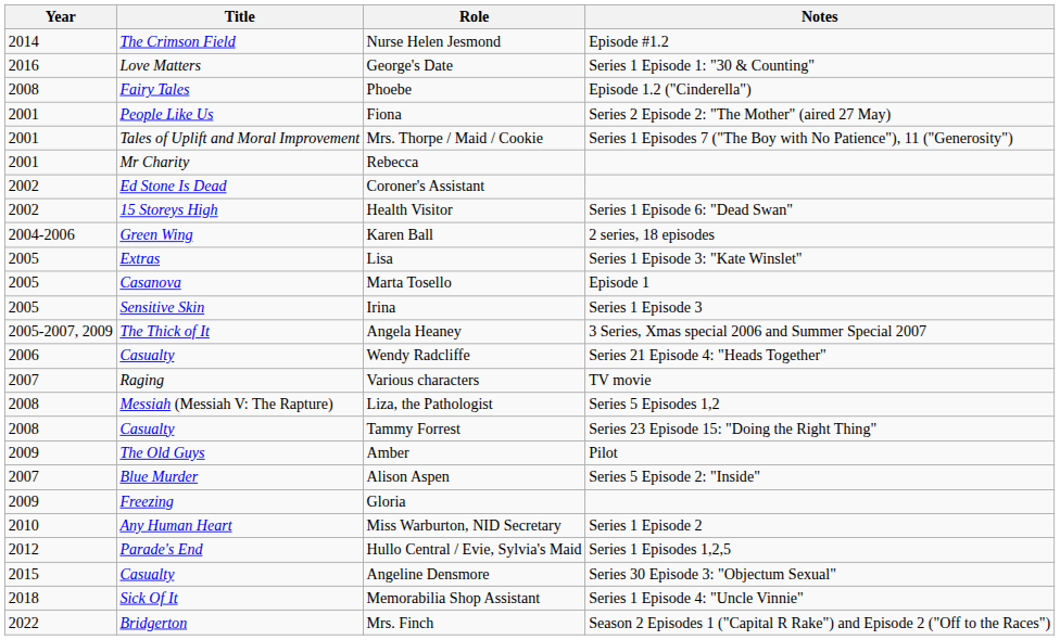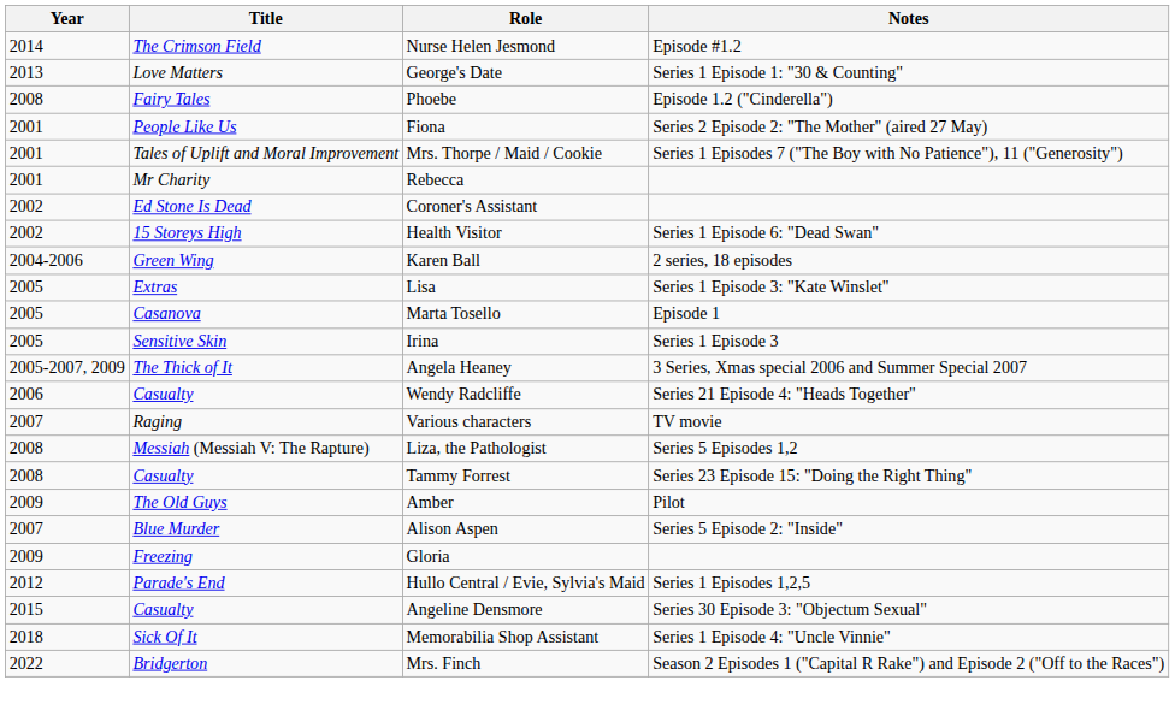 <table class="wikitable sortable">
 <tr>
 <th>Year</th>
 <th>Title</th>
 <th>Role</th>
 <th>Notes</th>
 </tr>
 <tr>
 <td>2014</td>
 <td><em><a href='#'>The Crimson Field</a></em></td>
 <td>Nurse Helen Jesmond</td>
 <td>Episode #1.2</td>
 </tr>
 <tr>
-<td>2016</td>
+<td>2013</td>
 <td><em>Love Matters</em> </td>
 <td>George's Date</td>
 <td>Series 1 Episode 1: "30 & Counting"</td>
 </tr>
 <tr>
 <td>2008</td>
 <td><em><a href='#'>Fairy Tales</a></em></td>
 <td>Phoebe</td>
 <td>Episode 1.2 ("Cinderella")</td>
 </tr>
 <tr>
 <td>2001</td>
 <td><em><a href='#'>People Like Us</a></em></td>
 <td>Fiona</td>
 <td>Series 2 Episode 2: "The Mother" (aired 27 May)</td>
 </tr>
 <tr>
 <td>2001</td>
 <td><em>Tales of Uplift and Moral Improvement</em> </td>
 <td>Mrs. Thorpe / Maid / Cookie</td>
 <td>Series 1 Episodes 7 ("The Boy with No Patience"), 11 ("Generosity")</td>
 </tr>
 <tr>
 <td>2001</td>
 <td><em>Mr Charity</em></td>
 <td>Rebecca</td>
 <td></td>
 </tr>
 <tr>
 <td>2002</td>
 <td><em><a href='#'>Ed Stone Is Dead</a></em></td>
 <td>Coroner's Assistant</td>
 <td></td>
 </tr>
 <tr>
 <td>2002</td>
 <td><em><a href='#'>15 Storeys High</a></em></td>
 <td>Health Visitor</td>
 <td>Series 1 Episode 6: "Dead Swan"</td>
 </tr>
 <tr>
 <td>2004-2006</td>
 <td><em><a href='#'>Green Wing</a></em></td>
 <td>Karen Ball</td>
 <td>2 series, 18 episodes</td>
 </tr>
 <tr>
 <td>2005</td>
 <td><em><a href='#'>Extras</a></em></td>
 <td>Lisa</td>
 <td>Series 1 Episode 3: "Kate Winslet"</td>
 </tr>
 <tr>
 <td>2005</td>
 <td><em><a href='#'>Casanova</a></em></td>
 <td>Marta Tosello</td>
 <td>Episode 1</td>
 </tr>
 <tr>
 <td>2005</td>
 <td><em><a href='#'>Sensitive Skin</a></em></td>
 <td>Irina</td>
 <td>Series 1 Episode 3</td>
 </tr>
 <tr>
 <td>2005-2007, 2009</td>
 <td><em><a href='#'>The Thick of It</a></em></td>
 <td>Angela Heaney</td>
 <td>3 Series, Xmas special 2006 and Summer Special 2007</td>
 </tr>
 <tr>
 <td>2006</td>
 <td><em><a href='#'>Casualty</a></em></td>
 <td>Wendy Radcliffe</td>
 <td>Series 21 Episode 4: "Heads Together"</td>
 </tr>
 <tr>
 <td>2007</td>
 <td><em>Raging</em></td>
 <td>Various characters</td>
 <td>TV movie</td>
 </tr>
 <tr>
 <td>2008</td>
 <td><em><a href='#'>Messiah</a></em> (Messiah V: The Rapture)</td>
 <td>Liza, the Pathologist</td>
 <td>Series 5 Episodes 1,2</td>
 </tr>
 <tr>
 <td>2008</td>
 <td><em><a href='#'>Casualty</a></em></td>
 <td>Tammy Forrest</td>
 <td>Series 23 Episode 15: "Doing the Right Thing"</td>
 </tr>
 <tr>
 <td>2009</td>
 <td><em><a href='#'>The Old Guys</a></em></td>
 <td>Amber</td>
 <td>Pilot</td>
 </tr>
 <tr>
 <td>2007</td>
 <td><em><a href='#'>Blue Murder</a></em></td>
 <td>Alison Aspen</td>
 <td>Series 5 Episode 2: "Inside"</td>
 </tr>
 <tr>
 <td>2009</td>
 <td><em><a href='#'>Freezing</a></em></td>
 <td>Gloria</td>
 <td></td>
 </tr>
 <tr>
-<td>2010</td>
-<td><em><a href='#'>Any Human Heart</a></em></td>
-<td>Miss Warburton, NID Secretary</td>
-<td>Series 1 Episode 2</td>
-</tr>
-<tr>
 <td>2012</td>
 <td><em><a href='#'>Parade's End</a></em></td>
 <td>Hullo Central / Evie, Sylvia's Maid</td>
 <td>Series 1 Episodes 1,2,5</td>
 </tr>
 <tr>
 <td>2015</td>
 <td><em><a href='#'>Casualty</a></em></td>
 <td>Angeline Densmore</td>
 <td>Series 30 Episode 3: "Objectum Sexual"</td>
 </tr>
 <tr>
 <td>2018</td>
 <td><em><a href='#'>Sick Of It</a></em></td>
 <td>Memorabilia Shop Assistant</td>
 <td>Series 1 Episode 4: "Uncle Vinnie"</td>
 </tr>
 <tr>
 <td>2022</td>
 <td><em><a href='#'>Bridgerton</a></em></td>
 <td>Mrs. Finch</td>
 <td>Season 2 Episodes 1 ("Capital R Rake") and Episode 2 ("Off to the Races")</td>
 </tr>
 </table>
